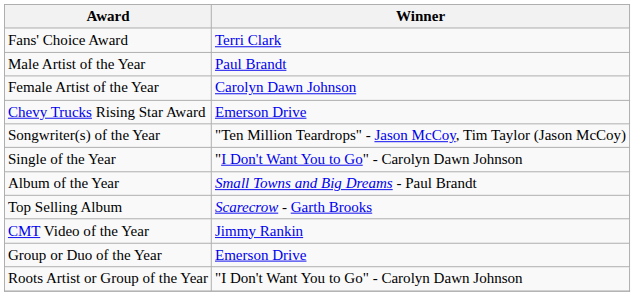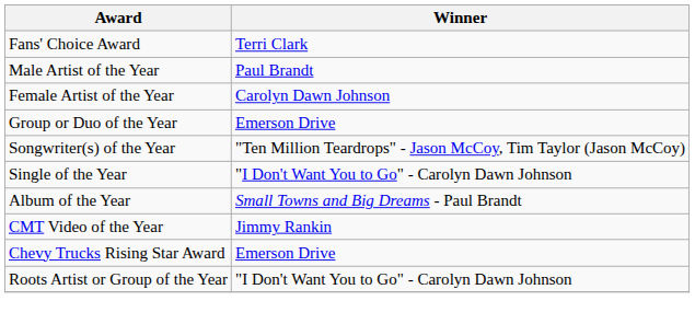 <table class="wikitable">
 <tr>
 <th>Award</th>
 <th>Winner</th>
 </tr>
 <tr>
 <td>Fans' Choice Award</td>
 <td><a href='#'>Terri Clark</a></td>
 </tr>
 <tr>
 <td>Male Artist of the Year</td>
 <td><a href='#'>Paul Brandt</a></td>
 </tr>
 <tr>
 <td>Female Artist of the Year</td>
 <td><a href='#'>Carolyn Dawn Johnson</a></td>
 </tr>
 <tr>
-<td><a href='#'>Chevy Trucks</a> Rising Star Award</td>
+<td>Group or Duo of the Year</td>
 <td><a href='#'>Emerson Drive</a></td>
 </tr>
 <tr>
 <td>Songwriter(s) of the Year</td>
 <td>"Ten Million Teardrops" - <a href='#'>Jason McCoy</a>, Tim Taylor (Jason McCoy)</td>
 </tr>
 <tr>
 <td>Single of the Year</td>
 <td>"<a href='#'>I Don't Want You to Go</a>" - Carolyn Dawn Johnson</td>
 </tr>
 <tr>
 <td>Album of the Year</td>
 <td><em><a href='#'>Small Towns and Big Dreams</a></em> - Paul Brandt</td>
 </tr>
 <tr>
-<td>Top Selling Album</td>
-<td><em><a href='#'>Scarecrow</a></em> - <a href='#'>Garth Brooks</a></td>
-</tr>
-<tr>
 <td><a href='#'>CMT</a> Video of the Year</td>
 <td><a href='#'>Jimmy Rankin</a></td>
 </tr>
 <tr>
-<td>Group or Duo of the Year</td>
+<td><a href='#'>Chevy Trucks</a> Rising Star Award</td>
 <td><a href='#'>Emerson Drive</a></td>
 </tr>
 <tr>
 <td>Roots Artist or Group of the Year</td>
 <td>"I Don't Want You to Go" - Carolyn Dawn Johnson</td>
 </tr>
 <tr>
 </tr>
 </table>
